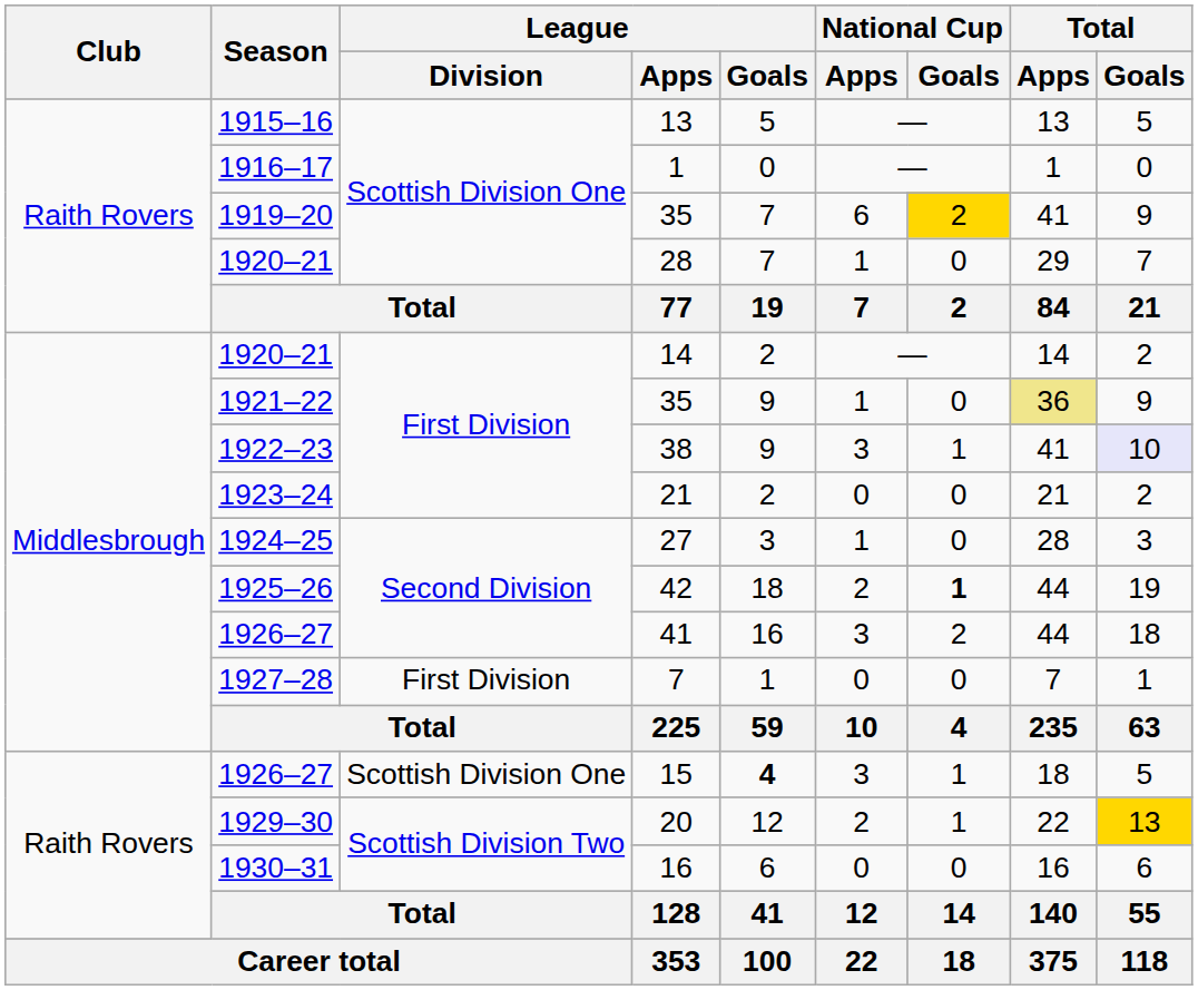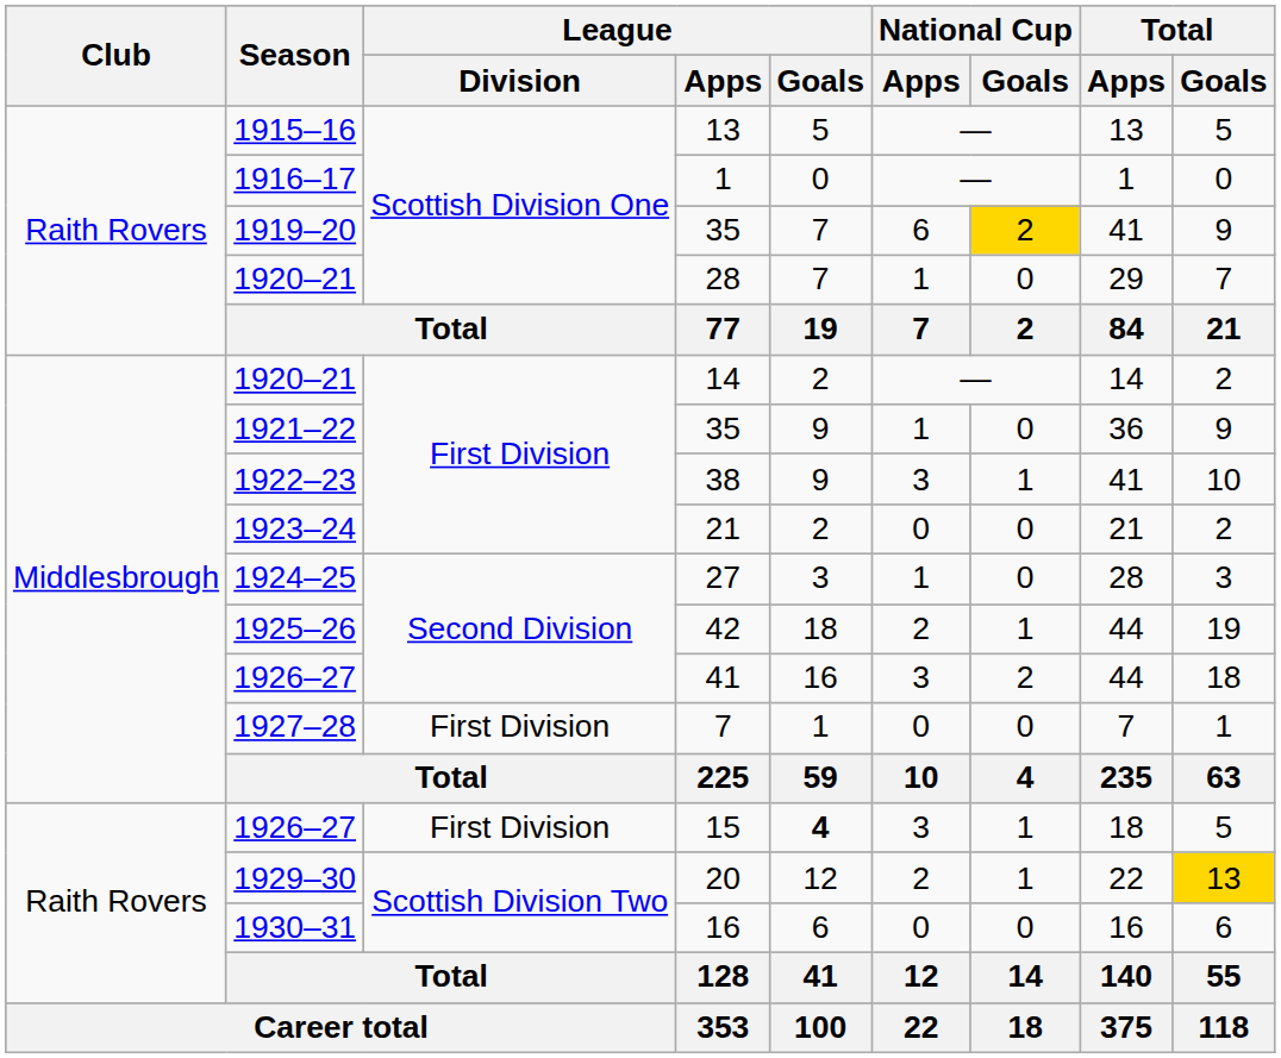 <table class="wikitable" style="text-align: center">
 <tr>
 <th rowspan="2">Club</th>
 <th rowspan="2">Season</th>
 <th colspan="3">League</th>
 <th colspan="2">National Cup</th>
 <th colspan="2">Total</th>
 </tr>
 <tr>
 <th>Division</th>
 <th>Apps</th>
 <th>Goals</th>
 <th>Apps</th>
 <th>Goals</th>
 <th>Apps</th>
 <th>Goals</th>
 </tr>
 <tr>
 <td rowspan="5"><a href='#'>Raith Rovers</a></td>
 <td><a href='#'>1915–16</a></td>
 <td rowspan="4"><a href='#'>Scottish Division One</a></td>
 <td>13</td>
 <td>5</td>
 <td colspan="2">—</td>
 <td>13</td>
 <td>5</td>
 </tr>
 <tr>
 <td><a href='#'>1916–17</a></td>
 <td>1</td>
 <td>0</td>
 <td colspan="2">—</td>
 <td>1</td>
 <td>0</td>
 </tr>
 <tr>
 <td><a href='#'>1919–20</a></td>
 <td>35</td>
 <td>7</td>
 <td>6</td>
 <td style="background: gold;">2</td>
 <td>41</td>
 <td>9</td>
 </tr>
 <tr>
 <td><a href='#'>1920–21</a></td>
 <td>28</td>
 <td>7</td>
 <td>1</td>
 <td>0</td>
 <td>29</td>
 <td>7</td>
 </tr>
 <tr>
 <th colspan="2">Total</th>
 <th>77</th>
 <th>19</th>
 <th>7</th>
 <th>2</th>
 <th>84</th>
 <th>21</th>
 </tr>
 <tr>
 <td rowspan="9"><a href='#'>Middlesbrough</a></td>
 <td><a href='#'>1920–21</a></td>
 <td rowspan="4"><a href='#'>First Division</a></td>
 <td>14</td>
 <td>2</td>
 <td colspan="2">—</td>
 <td>14</td>
 <td>2</td>
 </tr>
 <tr>
 <td><a href='#'>1921–22</a></td>
 <td>35</td>
 <td>9</td>
 <td>1</td>
 <td>0</td>
-<td style="background: khaki;">36</td>
+<td>36</td>
 <td>9</td>
 </tr>
 <tr>
 <td><a href='#'>1922–23</a></td>
 <td>38</td>
 <td>9</td>
 <td>3</td>
 <td>1</td>
 <td>41</td>
-<td style="background: lavender;">10</td>
+<td>10</td>
 </tr>
 <tr>
 <td><a href='#'>1923–24</a></td>
 <td>21</td>
 <td>2</td>
 <td>0</td>
 <td>0</td>
 <td>21</td>
 <td>2</td>
 </tr>
 <tr>
 <td><a href='#'>1924–25</a></td>
 <td rowspan="3"><a href='#'>Second Division</a></td>
 <td>27</td>
 <td>3</td>
 <td>1</td>
 <td>0</td>
 <td>28</td>
 <td>3</td>
 </tr>
 <tr>
 <td><a href='#'>1925–26</a></td>
 <td>42</td>
 <td>18</td>
 <td>2</td>
-<td><strong>1</strong></td>
+<td>1</td>
 <td>44</td>
 <td>19</td>
 </tr>
 <tr>
 <td><a href='#'>1926–27</a></td>
 <td>41</td>
 <td>16</td>
 <td>3</td>
 <td>2</td>
 <td>44</td>
 <td>18</td>
 </tr>
 <tr>
 <td><a href='#'>1927–28</a></td>
 <td>First Division</td>
 <td>7</td>
 <td>1</td>
 <td>0</td>
 <td>0</td>
 <td>7</td>
 <td>1</td>
 </tr>
 <tr>
 <th colspan="2">Total</th>
 <th>225</th>
 <th>59</th>
 <th>10</th>
 <th>4</th>
 <th>235</th>
 <th>63</th>
 </tr>
 <tr>
 <td rowspan="4">Raith Rovers</td>
 <td><a href='#'>1926–27</a></td>
-<td>Scottish Division One</td>
+<td>First Division</td>
 <td>15</td>
 <td><strong>4</strong></td>
 <td>3</td>
 <td>1</td>
 <td>18</td>
 <td>5</td>
 </tr>
 <tr>
 <td><a href='#'>1929–30</a></td>
 <td rowspan="2"><a href='#'>Scottish Division Two</a></td>
 <td>20</td>
 <td>12</td>
 <td>2</td>
 <td>1</td>
 <td>22</td>
 <td style="background: gold;">13</td>
 </tr>
 <tr>
 <td><a href='#'>1930–31</a></td>
 <td>16</td>
 <td>6</td>
 <td>0</td>
 <td>0</td>
 <td>16</td>
 <td>6</td>
 </tr>
 <tr>
 <th colspan="2">Total</th>
 <th>128</th>
 <th>41</th>
 <th>12</th>
 <th>14</th>
 <th>140</th>
 <th>55</th>
 </tr>
 <tr>
 <th colspan="3">Career total</th>
 <th>353</th>
 <th>100</th>
 <th>22</th>
 <th>18</th>
 <th>375</th>
 <th>118</th>
 </tr>
 </table>
